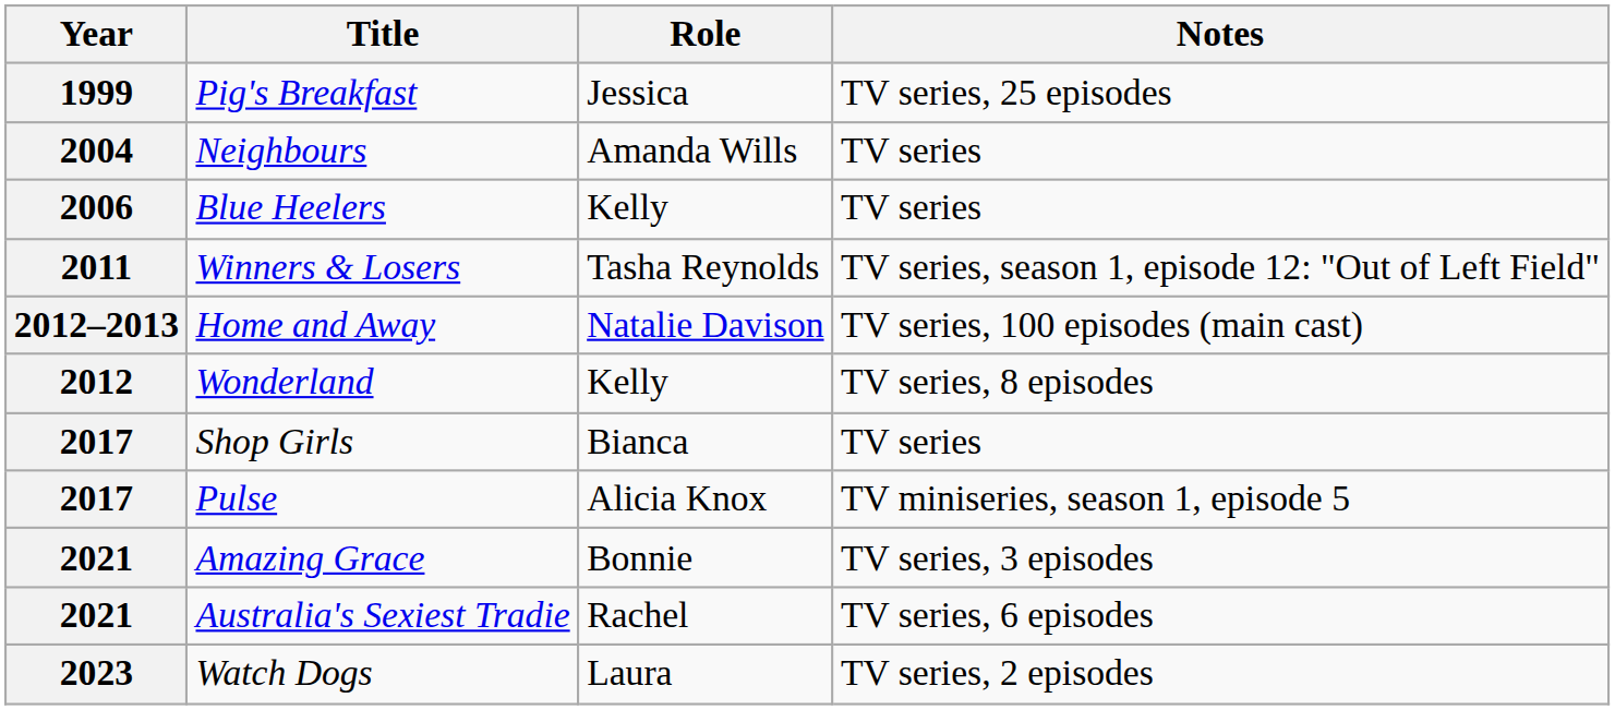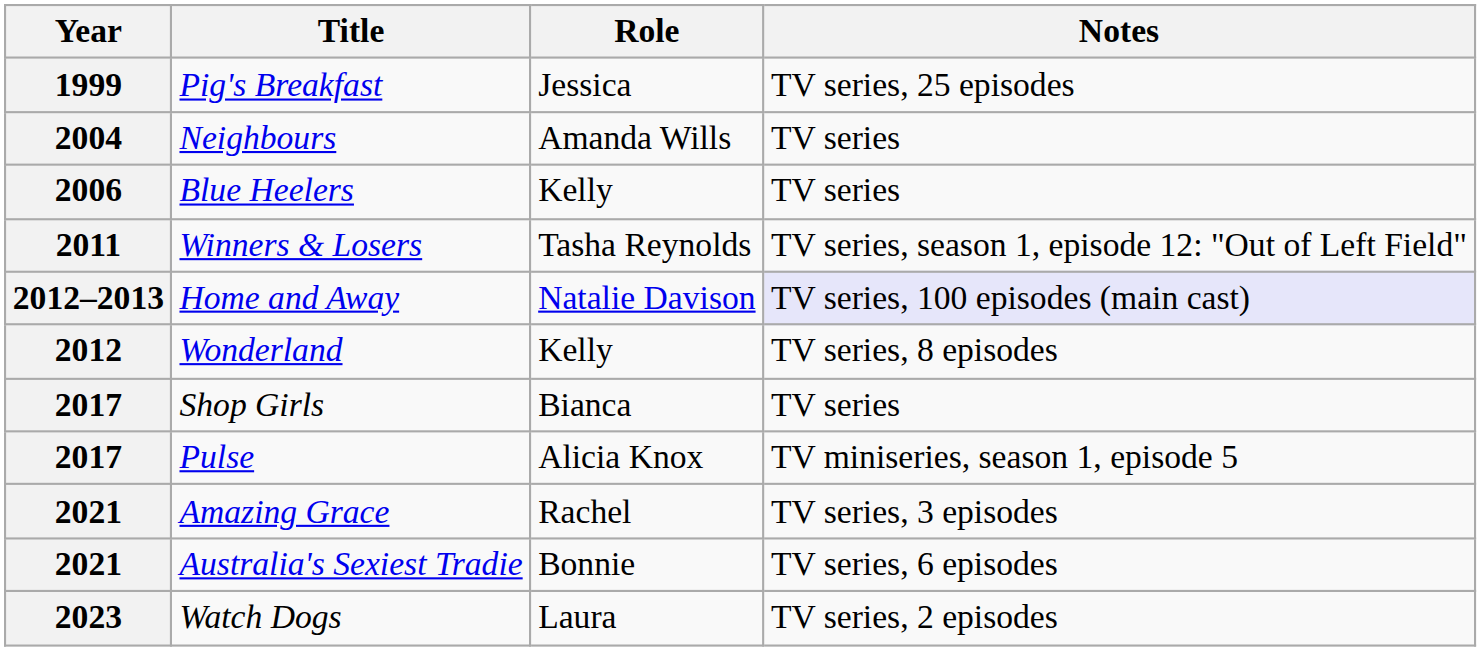 <table class="wikitable sortable plainrowheaders">
 <tr>
 <th scope="col">Year</th>
 <th scope="col">Title</th>
 <th scope="col">Role</th>
 <th scope="col" class="unsortable">Notes</th>
 </tr>
 <tr>
 <th scope="row">1999</th>
 <td><em><a href='#'>Pig's Breakfast</a></em></td>
 <td>Jessica</td>
 <td>TV series, 25 episodes</td>
 </tr>
 <tr>
 <th scope="row">2004</th>
 <td><em><a href='#'>Neighbours</a></em></td>
 <td>Amanda Wills</td>
 <td>TV series</td>
 </tr>
 <tr>
 <th scope="row">2006</th>
 <td><em><a href='#'>Blue Heelers</a></em></td>
 <td>Kelly</td>
 <td>TV series</td>
 </tr>
 <tr>
 <th scope="row">2011</th>
 <td><em><a href='#'>Winners & Losers</a></em></td>
 <td>Tasha Reynolds</td>
 <td>TV series, season 1, episode 12: "Out of Left Field"</td>
 </tr>
 <tr>
 <th scope="row">2012–2013</th>
 <td><em><a href='#'>Home and Away</a></em></td>
 <td><a href='#'>Natalie Davison</a></td>
-<td>TV series, 100 episodes (main cast)</td>
+<td style="background: lavender;">TV series, 100 episodes (main cast)</td>
 </tr>
 <tr>
 <th scope="row">2012</th>
 <td><em><a href='#'>Wonderland</a></em></td>
 <td>Kelly</td>
 <td>TV series, 8 episodes</td>
 </tr>
 <tr>
 <th scope="row">2017</th>
 <td><em>Shop Girls</em></td>
 <td>Bianca</td>
 <td>TV series</td>
 </tr>
 <tr>
 <th scope="row">2017</th>
 <td><em><a href='#'>Pulse</a></em></td>
 <td>Alicia Knox</td>
 <td>TV miniseries, season 1, episode 5</td>
 </tr>
 <tr>
 <th scope="row">2021</th>
 <td><em><a href='#'>Amazing Grace</a></em></td>
-<td>Bonnie</td>
+<td>Rachel</td>
 <td>TV series, 3 episodes</td>
 </tr>
 <tr>
 <th scope="row">2021</th>
 <td><em><a href='#'>Australia's Sexiest Tradie</a></em></td>
-<td>Rachel</td>
+<td>Bonnie</td>
 <td>TV series, 6 episodes</td>
 </tr>
 <tr>
 <th scope="row">2023</th>
 <td><em>Watch Dogs</em></td>
 <td>Laura</td>
 <td>TV series, 2 episodes</td>
 </tr>
 </table>
